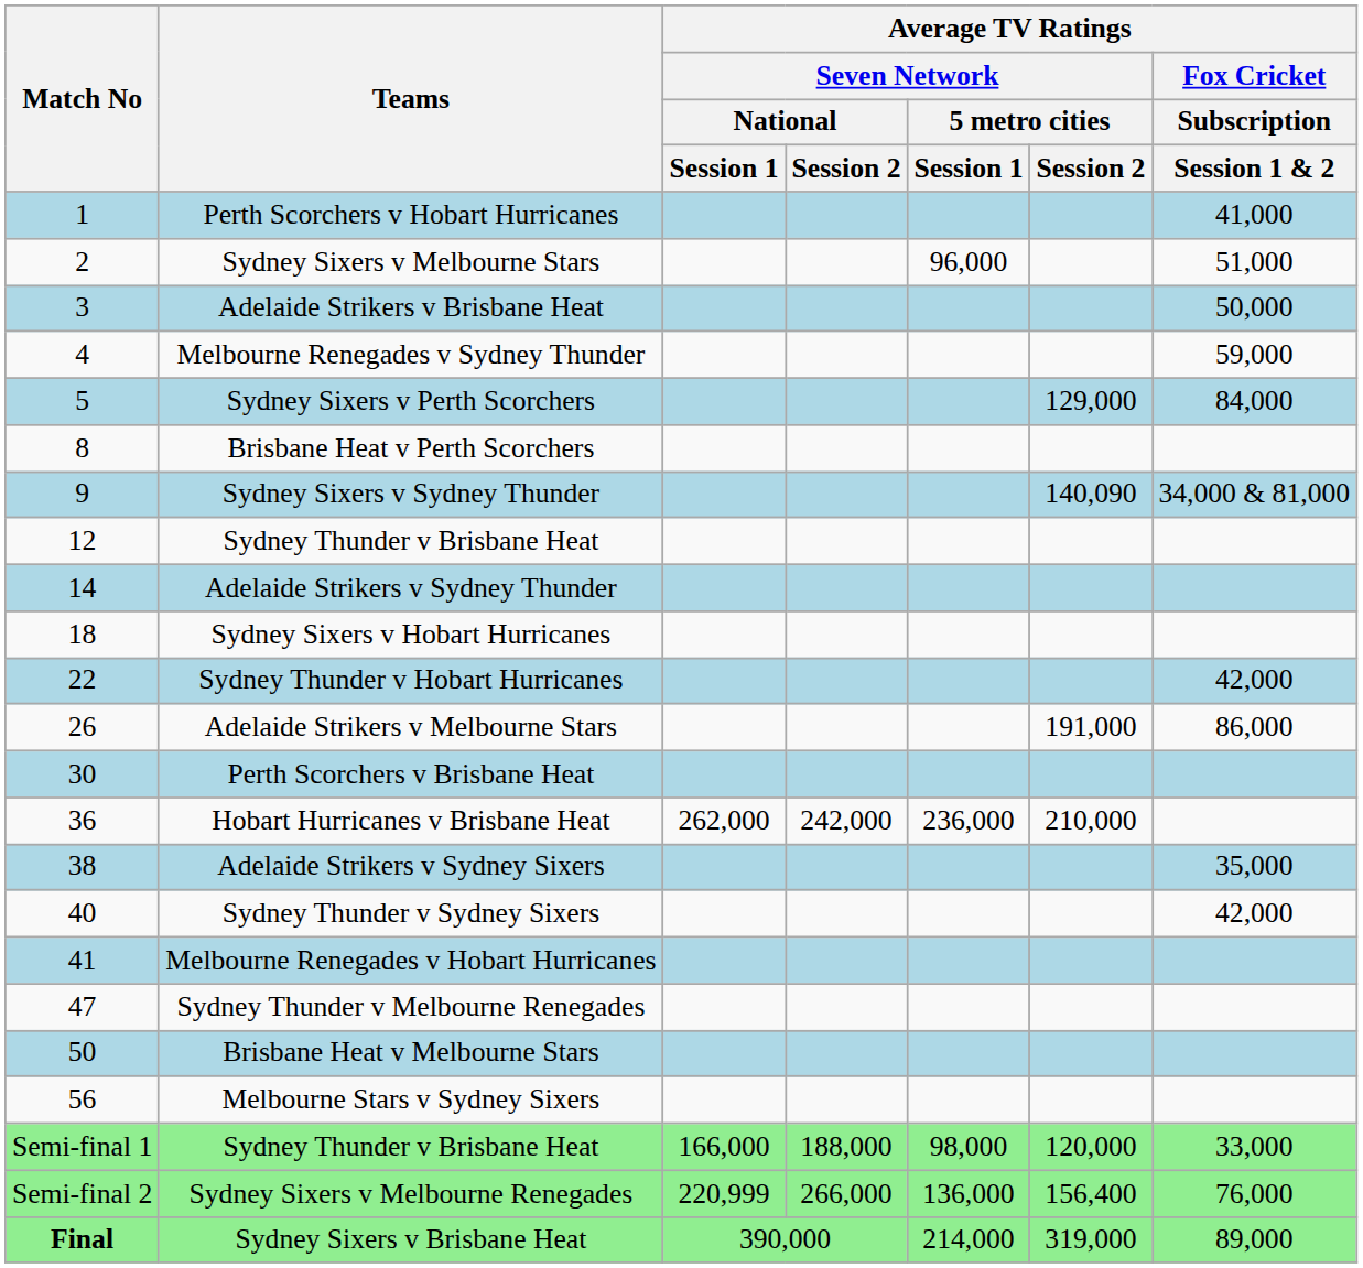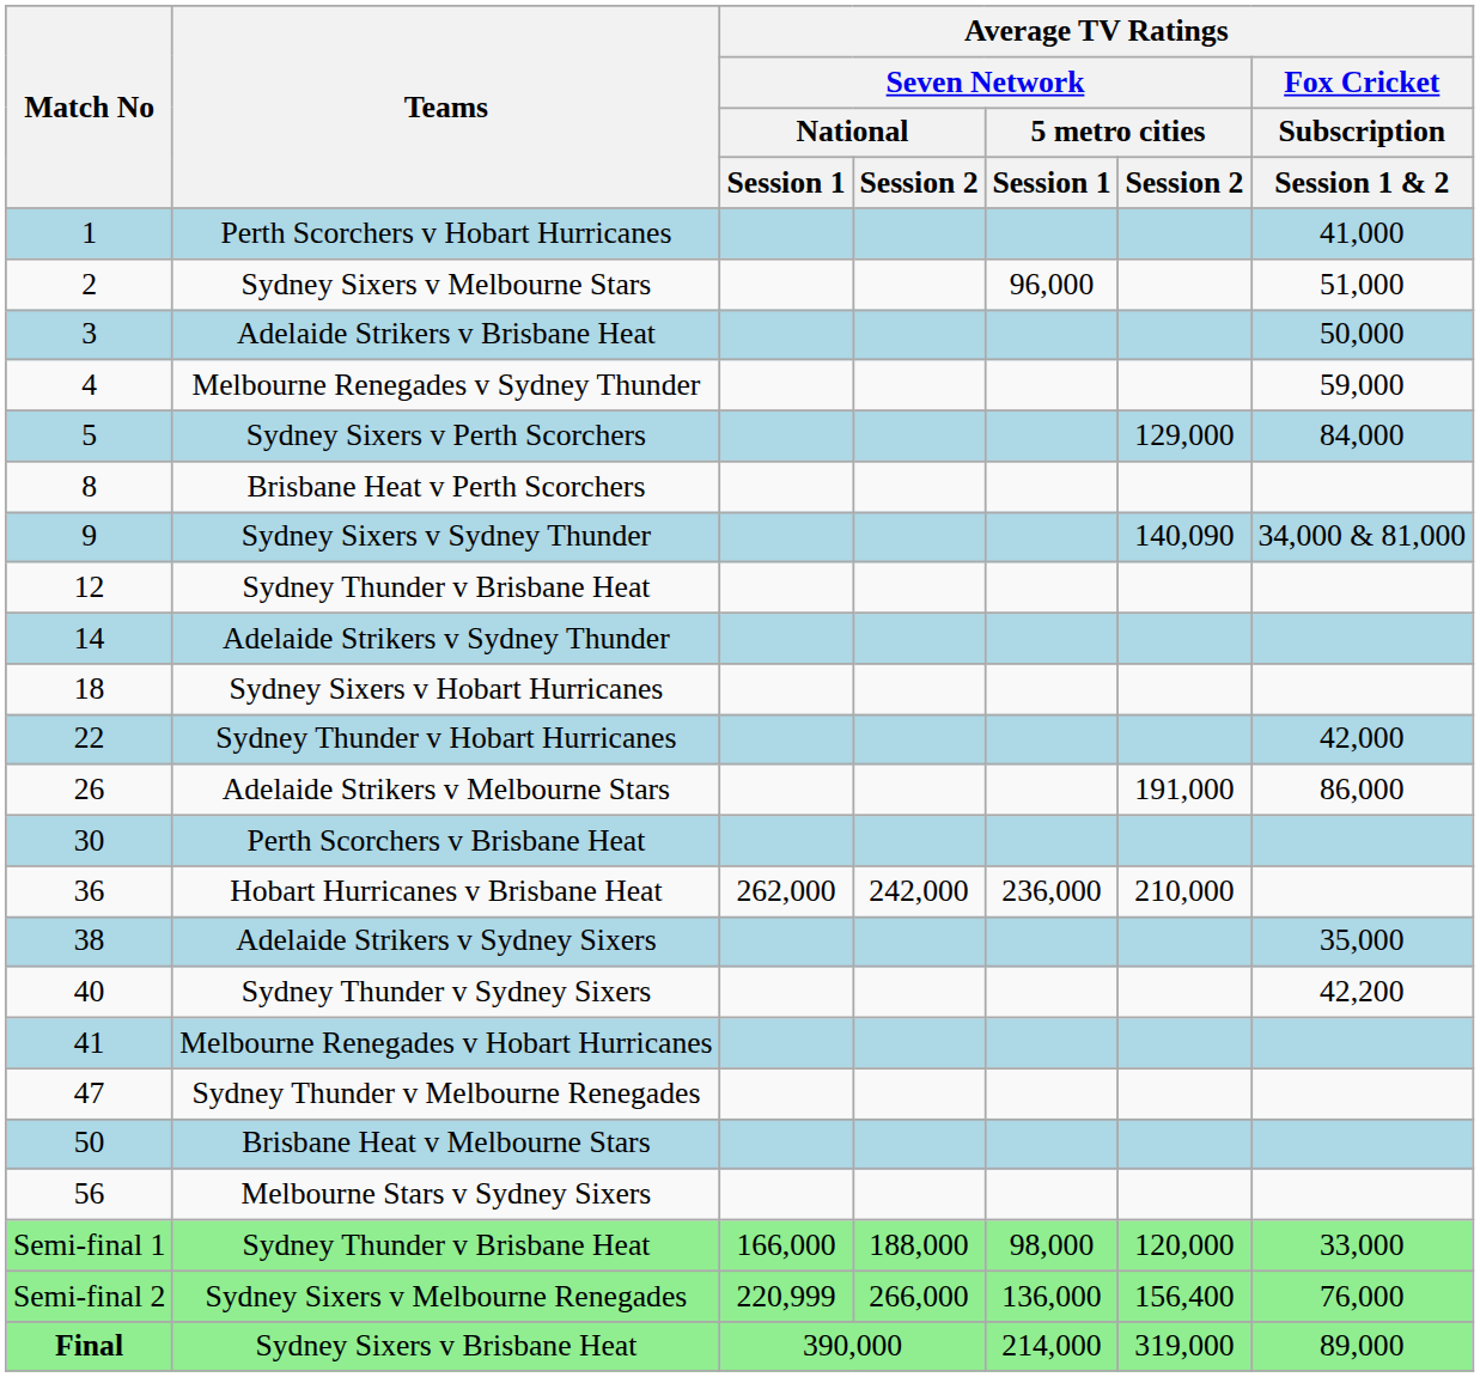 <table class="wikitable sortable" style="text-align: center; font-size:90%;">
 <tr>
 <th rowspan="4">Match No</th>
 <th rowspan="4">Teams</th>
 <th colspan="5">Average TV Ratings</th>
 </tr>
 <tr>
 <th colspan="4"><a href='#'>Seven Network</a></th>
 <th colspan="1"><a href='#'>Fox Cricket</a></th>
 </tr>
 <tr>
 <th colspan="2">National</th>
 <th colspan="2">5 metro cities</th>
 <th colspan="1">Subscription</th>
 </tr>
 <tr>
 <th style="width: auto;">Session 1</th>
 <th style="width: auto;">Session 2</th>
 <th style="width: auto;">Session 1</th>
 <th style="width: auto;">Session 2</th>
 <th style="width: auto;">Session 1 & 2</th>
 </tr>
 <tr style="background:lightblue;">
 <td>1</td>
 <td>Perth Scorchers v Hobart Hurricanes</td>
 <td></td>
 <td></td>
 <td></td>
 <td></td>
 <td>41,000</td>
 </tr>
 <tr>
 <td>2</td>
 <td>Sydney Sixers v Melbourne Stars</td>
 <td></td>
 <td></td>
 <td>96,000</td>
 <td></td>
 <td>51,000</td>
 </tr>
 <tr style="background:lightblue;">
 <td>3</td>
 <td>Adelaide Strikers v Brisbane Heat</td>
 <td></td>
 <td></td>
 <td></td>
 <td></td>
 <td>50,000</td>
 </tr>
 <tr>
 <td>4</td>
 <td>Melbourne Renegades v Sydney Thunder</td>
 <td></td>
 <td></td>
 <td></td>
 <td></td>
 <td>59,000</td>
 </tr>
 <tr style="background:lightblue;">
 <td>5</td>
 <td>Sydney Sixers v Perth Scorchers</td>
 <td></td>
 <td></td>
 <td></td>
 <td>129,000</td>
 <td>84,000</td>
 </tr>
 <tr>
 <td>8</td>
 <td>Brisbane Heat v Perth Scorchers</td>
 <td></td>
 <td></td>
 <td></td>
 <td></td>
 <td></td>
 </tr>
 <tr style="background:lightblue;">
 <td>9</td>
 <td>Sydney Sixers v Sydney Thunder</td>
 <td></td>
 <td></td>
 <td></td>
 <td>140,090</td>
 <td>34,000 & 81,000</td>
 </tr>
 <tr>
 <td>12</td>
 <td>Sydney Thunder v Brisbane Heat</td>
 <td></td>
 <td></td>
 <td></td>
 <td></td>
 <td></td>
 </tr>
 <tr style="background:lightblue;">
 <td>14</td>
 <td>Adelaide Strikers v Sydney Thunder</td>
 <td></td>
 <td></td>
 <td></td>
 <td></td>
 <td></td>
 </tr>
 <tr>
 <td>18</td>
 <td>Sydney Sixers v Hobart Hurricanes</td>
 <td></td>
 <td></td>
 <td></td>
 <td></td>
 <td></td>
 </tr>
 <tr style="background:lightblue;">
 <td>22</td>
 <td>Sydney Thunder v Hobart Hurricanes</td>
 <td></td>
 <td></td>
 <td></td>
 <td></td>
 <td>42,000</td>
 </tr>
 <tr>
 <td>26</td>
 <td>Adelaide Strikers v Melbourne Stars</td>
 <td></td>
 <td></td>
 <td></td>
 <td>191,000</td>
 <td>86,000</td>
 </tr>
 <tr style="background:lightblue;">
 <td>30</td>
 <td>Perth Scorchers v Brisbane Heat</td>
 <td></td>
 <td></td>
 <td></td>
 <td></td>
 <td></td>
 </tr>
 <tr>
 <td>36</td>
 <td>Hobart Hurricanes v Brisbane Heat</td>
 <td>262,000</td>
 <td>242,000</td>
 <td>236,000</td>
 <td>210,000</td>
 <td></td>
 </tr>
 <tr style="background:lightblue;">
 <td>38</td>
 <td>Adelaide Strikers v Sydney Sixers</td>
 <td></td>
 <td></td>
 <td></td>
 <td></td>
 <td>35,000</td>
 </tr>
 <tr>
 <td>40</td>
 <td>Sydney Thunder v Sydney Sixers</td>
 <td></td>
 <td></td>
 <td></td>
 <td></td>
-<td>42,000</td>
+<td>42,200</td>
 </tr>
 <tr style="background:lightblue;">
 <td>41</td>
 <td>Melbourne Renegades v Hobart Hurricanes</td>
 <td></td>
 <td></td>
 <td></td>
 <td></td>
 <td></td>
 </tr>
 <tr>
 <td>47</td>
 <td>Sydney Thunder v Melbourne Renegades</td>
 <td></td>
 <td></td>
 <td></td>
 <td></td>
 <td></td>
 </tr>
 <tr style="background:lightblue;">
 <td>50</td>
 <td>Brisbane Heat v Melbourne Stars</td>
 <td></td>
 <td></td>
 <td></td>
 <td></td>
 <td></td>
 </tr>
 <tr>
 <td>56</td>
 <td>Melbourne Stars v Sydney Sixers</td>
 <td></td>
 <td></td>
 <td></td>
 <td></td>
 <td></td>
 </tr>
 <tr style="background:lightgreen;">
 <td>Semi-final 1</td>
 <td>Sydney Thunder v Brisbane Heat</td>
 <td>166,000</td>
 <td>188,000</td>
 <td>98,000</td>
 <td>120,000</td>
 <td>33,000</td>
 </tr>
 <tr style="background:lightgreen;">
 <td>Semi-final 2</td>
 <td>Sydney Sixers v Melbourne Renegades</td>
 <td>220,999</td>
 <td>266,000</td>
 <td>136,000</td>
 <td>156,400</td>
 <td>76,000</td>
 </tr>
 <tr style="background:lightgreen;">
 <td><strong>Final</strong></td>
 <td>Sydney Sixers v Brisbane Heat</td>
 <td colspan="2">390,000</td>
 <td>214,000</td>
 <td>319,000</td>
 <td>89,000</td>
 </tr>
 </table>
